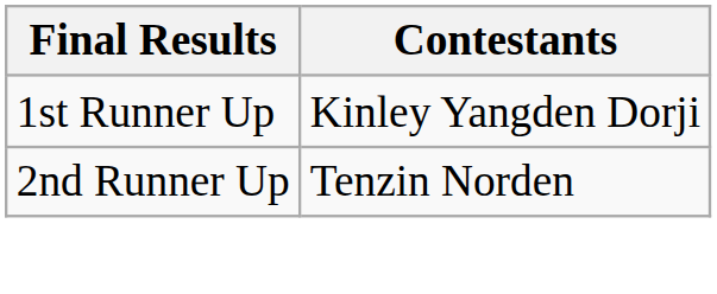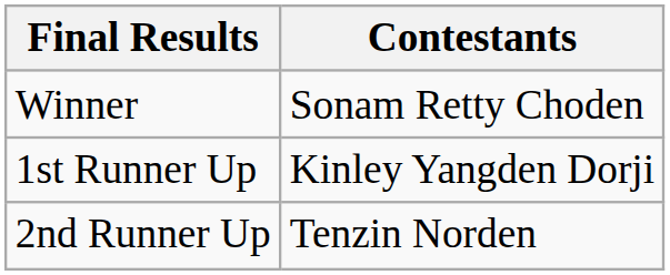 <table class="wikitable">
 <tr>
 <th>Final Results</th>
 <th>Contestants</th>
+</tr>
+<tr>
+<td>Winner</td>
+<td>Sonam Retty Choden</td>
 </tr>
 <tr>
 <td>1st Runner Up</td>
 <td>Kinley Yangden Dorji</td>
 </tr>
 <tr>
 <td>2nd Runner Up</td>
 <td>Tenzin Norden</td>
 </tr>
 </table>
